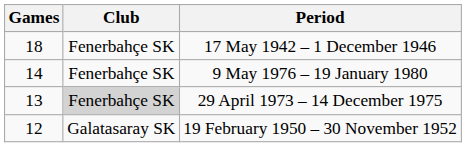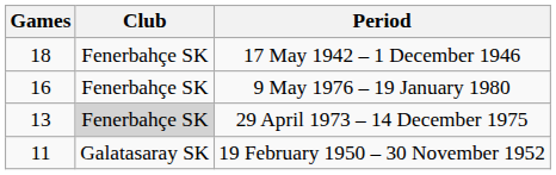 <table class="wikitable" style="text-align: center">
 <tr>
 <th>Games</th>
 <th>Club</th>
 <th>Period</th>
 </tr>
 <tr>
 <td>18</td>
 <td>Fenerbahçe SK</td>
 <td>17 May 1942 – 1 December 1946</td>
 </tr>
 <tr>
-<td>14</td>
+<td>16</td>
 <td>Fenerbahçe SK</td>
 <td>9 May 1976 – 19 January 1980</td>
 </tr>
 <tr>
 <td>13</td>
 <td style="background: lightgrey;">Fenerbahçe SK</td>
 <td>29 April 1973 – 14 December 1975</td>
 </tr>
 <tr>
-<td>12</td>
+<td>11</td>
 <td>Galatasaray SK</td>
 <td>19 February 1950 – 30 November 1952</td>
 </tr>
 </table>
